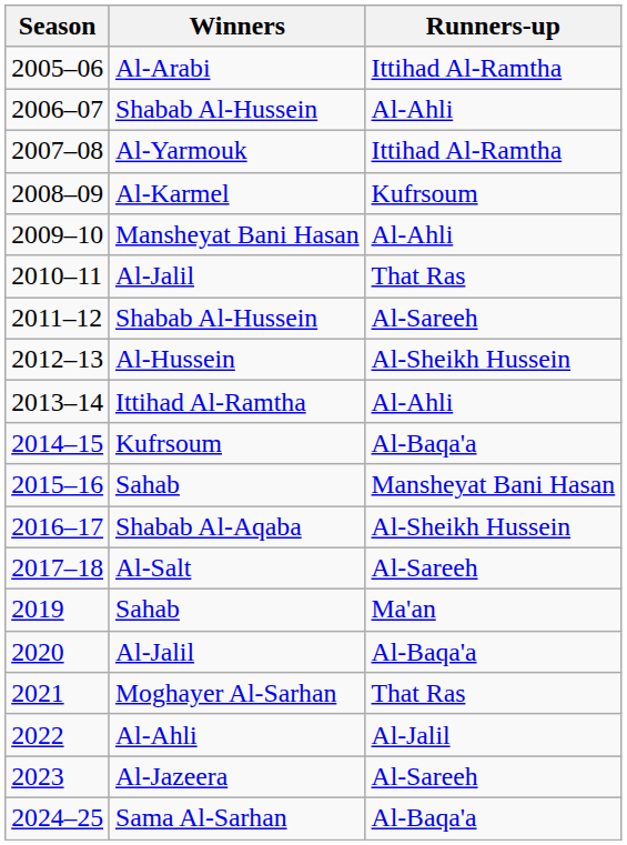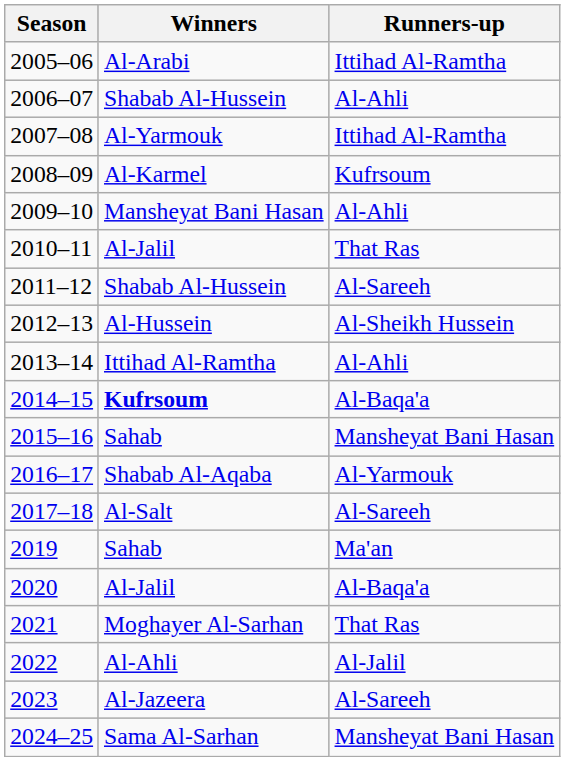 <table class="wikitable">
 <tr>
 <th>Season</th>
 <th>Winners</th>
 <th>Runners-up</th>
 </tr>
 <tr>
 <td>2005–06</td>
 <td><a href='#'>Al-Arabi</a></td>
 <td><a href='#'>Ittihad Al-Ramtha</a></td>
 </tr>
 <tr>
 <td>2006–07</td>
 <td><a href='#'>Shabab Al-Hussein</a></td>
 <td><a href='#'>Al-Ahli</a></td>
 </tr>
 <tr>
 <td>2007–08</td>
 <td><a href='#'>Al-Yarmouk</a></td>
 <td><a href='#'>Ittihad Al-Ramtha</a></td>
 </tr>
 <tr>
 <td>2008–09</td>
 <td><a href='#'>Al-Karmel</a></td>
 <td><a href='#'>Kufrsoum</a></td>
 </tr>
 <tr>
 <td>2009–10</td>
 <td><a href='#'>Mansheyat Bani Hasan</a></td>
 <td><a href='#'>Al-Ahli</a></td>
 </tr>
 <tr>
 <td>2010–11</td>
 <td><a href='#'>Al-Jalil</a></td>
 <td><a href='#'>That Ras</a></td>
 </tr>
 <tr>
 <td>2011–12</td>
 <td><a href='#'>Shabab Al-Hussein</a></td>
 <td><a href='#'>Al-Sareeh</a></td>
 </tr>
 <tr>
 <td>2012–13</td>
 <td><a href='#'>Al-Hussein</a></td>
 <td><a href='#'>Al-Sheikh Hussein</a></td>
 </tr>
 <tr>
 <td>2013–14</td>
 <td><a href='#'>Ittihad Al-Ramtha</a></td>
 <td><a href='#'>Al-Ahli</a></td>
 </tr>
 <tr>
 <td><a href='#'>2014–15</a></td>
-<td><a href='#'>Kufrsoum</a></td>
+<td><strong><a href='#'>Kufrsoum</a></strong></td>
 <td><a href='#'>Al-Baqa'a</a></td>
 </tr>
 <tr>
 <td><a href='#'>2015–16</a></td>
 <td><a href='#'>Sahab</a></td>
 <td><a href='#'>Mansheyat Bani Hasan</a></td>
 </tr>
 <tr>
 <td><a href='#'>2016–17</a></td>
 <td><a href='#'>Shabab Al-Aqaba</a></td>
-<td><a href='#'>Al-Sheikh Hussein</a></td>
+<td><a href='#'>Al-Yarmouk</a></td>
 </tr>
 <tr>
 <td><a href='#'>2017–18</a></td>
 <td><a href='#'>Al-Salt</a></td>
 <td><a href='#'>Al-Sareeh</a></td>
 </tr>
 <tr>
 <td><a href='#'>2019</a></td>
 <td><a href='#'>Sahab</a></td>
 <td><a href='#'>Ma'an</a></td>
 </tr>
 <tr>
 <td><a href='#'>2020</a></td>
 <td><a href='#'>Al-Jalil</a></td>
 <td><a href='#'>Al-Baqa'a</a></td>
 </tr>
 <tr>
 <td><a href='#'>2021</a></td>
 <td><a href='#'>Moghayer Al-Sarhan</a></td>
 <td><a href='#'>That Ras</a></td>
 </tr>
 <tr>
 <td><a href='#'>2022</a></td>
 <td><a href='#'>Al-Ahli</a></td>
 <td><a href='#'>Al-Jalil</a></td>
 </tr>
 <tr>
 <td><a href='#'>2023</a></td>
 <td><a href='#'>Al-Jazeera</a></td>
 <td><a href='#'>Al-Sareeh</a></td>
 </tr>
 <tr>
 <td><a href='#'>2024–25</a></td>
 <td><a href='#'>Sama Al-Sarhan</a></td>
-<td><a href='#'>Al-Baqa'a</a></td>
+<td><a href='#'>Mansheyat Bani Hasan</a></td>
 </tr>
 </table>
